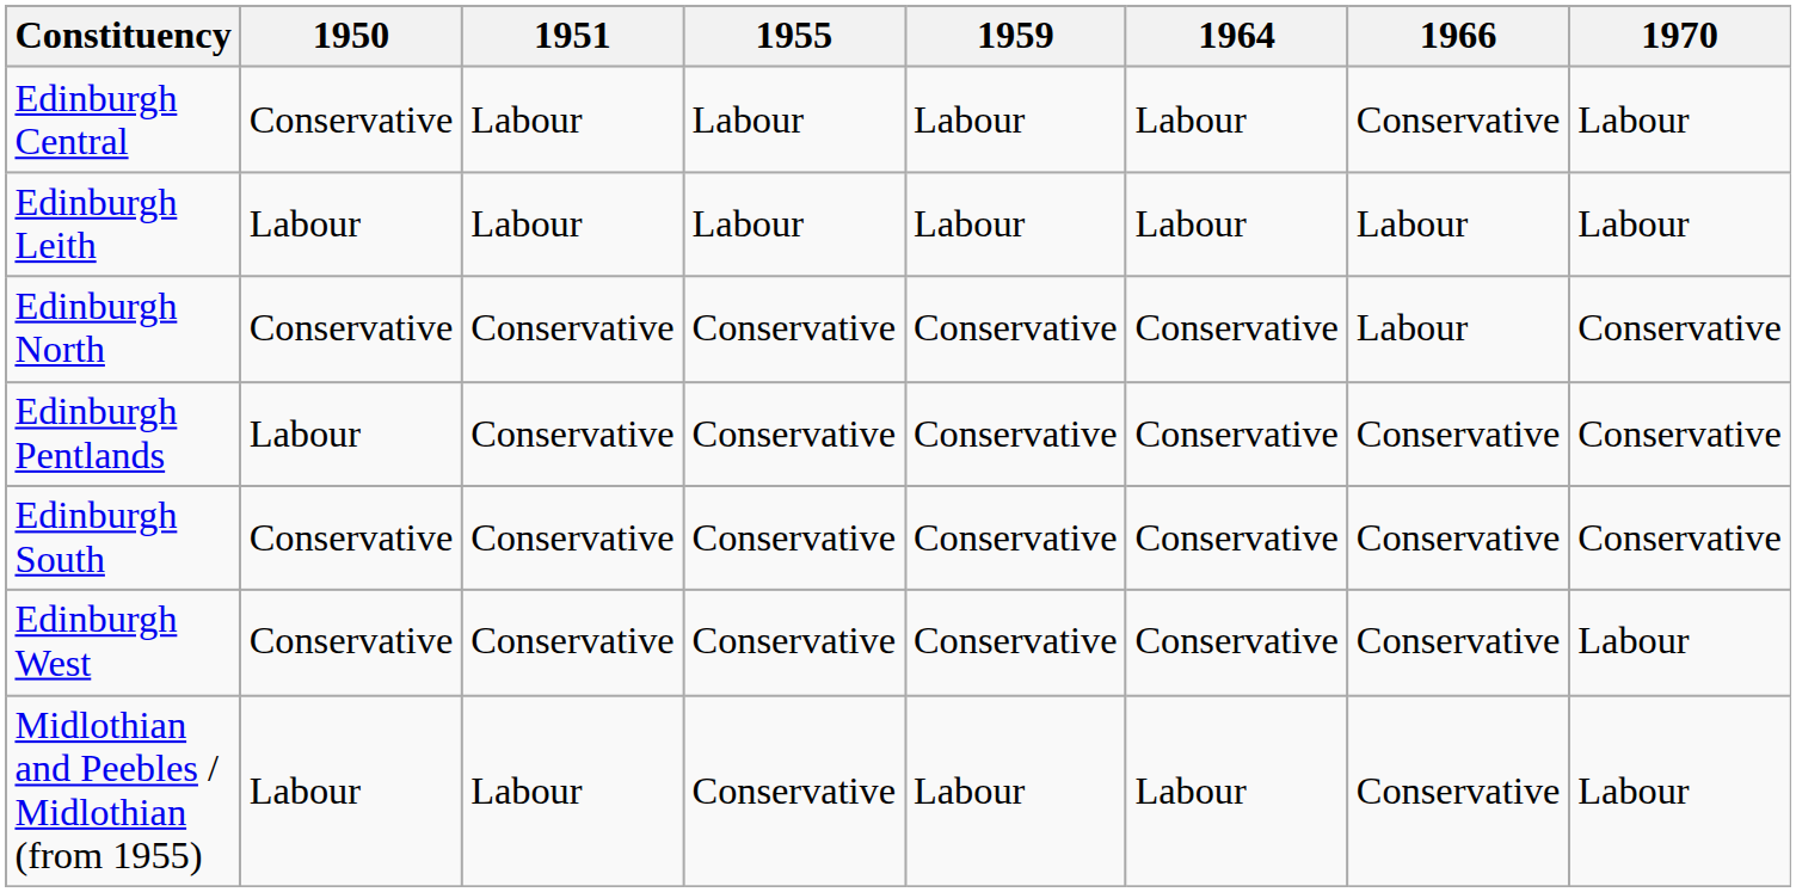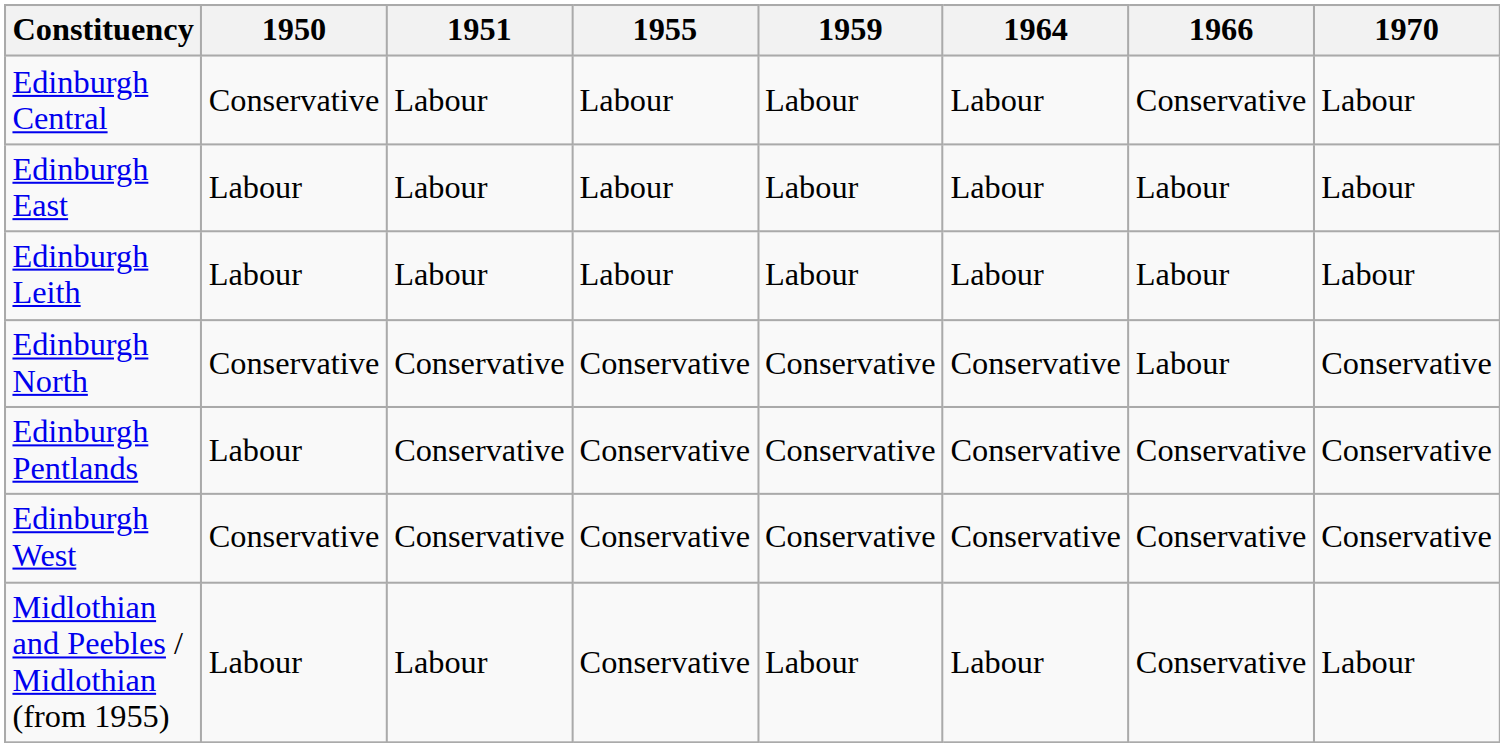 <table class="wikitable sortable">
 <tr>
 <th>Constituency</th>
 <th>1950</th>
 <th>1951</th>
 <th>1955</th>
 <th>1959</th>
 <th>1964</th>
 <th>1966</th>
 <th>1970</th>
 </tr>
 <tr>
 <td><a href='#'>Edinburgh Central</a></td>
 <td bgcolor=>Conservative</td>
 <td bgcolor=>Labour</td>
 <td bgcolor=>Labour</td>
 <td bgcolor=>Labour</td>
 <td bgcolor=>Labour</td>
 <td bgcolor=>Conservative</td>
+<td bgcolor=>Labour</td>
+</tr>
+<tr>
+<td><a href='#'>Edinburgh East</a></td>
+<td bgcolor=>Labour</td>
+<td bgcolor=>Labour</td>
+<td bgcolor=>Labour</td>
+<td bgcolor=>Labour</td>
+<td bgcolor=>Labour</td>
+<td bgcolor=>Labour</td>
 <td bgcolor=>Labour</td>
 </tr>
 <tr>
 <td><a href='#'>Edinburgh Leith</a></td>
 <td bgcolor=>Labour</td>
 <td bgcolor=>Labour</td>
 <td bgcolor=>Labour</td>
 <td bgcolor=>Labour</td>
 <td bgcolor=>Labour</td>
 <td bgcolor=>Labour</td>
 <td bgcolor=>Labour</td>
 </tr>
 <tr>
 <td><a href='#'>Edinburgh North</a></td>
 <td bgcolor=>Conservative</td>
 <td bgcolor=>Conservative</td>
 <td bgcolor=>Conservative</td>
 <td bgcolor=>Conservative</td>
 <td bgcolor=>Conservative</td>
 <td bgcolor=>Labour</td>
 <td bgcolor=>Conservative</td>
 </tr>
 <tr>
 <td><a href='#'>Edinburgh Pentlands</a></td>
 <td bgcolor=>Labour</td>
 <td bgcolor=>Conservative</td>
 <td bgcolor=>Conservative</td>
 <td bgcolor=>Conservative</td>
 <td bgcolor=>Conservative</td>
 <td bgcolor=>Conservative</td>
 <td bgcolor=>Conservative</td>
 </tr>
 <tr>
-<td><a href='#'>Edinburgh South</a></td>
+<td><a href='#'>Edinburgh West</a></td>
 <td bgcolor=>Conservative</td>
 <td bgcolor=>Conservative</td>
 <td bgcolor=>Conservative</td>
 <td bgcolor=>Conservative</td>
 <td bgcolor=>Conservative</td>
 <td bgcolor=>Conservative</td>
 <td bgcolor=>Conservative</td>
-</tr>
-<tr>
-<td><a href='#'>Edinburgh West</a></td>
-<td bgcolor=>Conservative</td>
-<td bgcolor=>Conservative</td>
-<td bgcolor=>Conservative</td>
-<td bgcolor=>Conservative</td>
-<td bgcolor=>Conservative</td>
-<td bgcolor=>Conservative</td>
-<td bgcolor=>Labour</td>
 </tr>
 <tr>
 <td><a href='#'>Midlothian and Peebles</a> / <a href='#'>Midlothian</a> (from 1955)</td>
 <td bgcolor=>Labour</td>
 <td bgcolor=>Labour</td>
 <td bgcolor=>Conservative</td>
 <td bgcolor=>Labour</td>
 <td bgcolor=>Labour</td>
 <td bgcolor=>Conservative</td>
 <td bgcolor=>Labour</td>
 </tr>
 </table>
